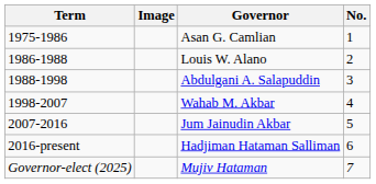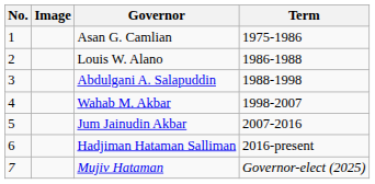 <table class="wikitable sortable">
 <tr>
-<th>Term</th>
+<th>No.</th>
 <th>Image</th>
 <th>Governor</th>
-<th>No.</th>
+<th>Term</th>
 </tr>
 <tr>
-<td>1975-1986</td>
+<td>1</td>
 <td></td>
 <td>Asan G. Camlian</td>
-<td>1</td>
+<td>1975-1986</td>
 </tr>
 <tr>
-<td>1986-1988</td>
+<td>2</td>
 <td></td>
 <td>Louis W. Alano</td>
-<td>2</td>
+<td>1986-1988</td>
 </tr>
 <tr>
-<td>1988-1998</td>
+<td>3</td>
 <td></td>
 <td><a href='#'>Abdulgani A. Salapuddin</a></td>
-<td>3</td>
+<td>1988-1998</td>
 </tr>
 <tr>
-<td>1998-2007</td>
+<td>4</td>
 <td></td>
 <td><a href='#'>Wahab M. Akbar</a></td>
-<td>4</td>
+<td>1998-2007</td>
 </tr>
 <tr>
-<td>2007-2016</td>
+<td>5</td>
 <td></td>
 <td><a href='#'>Jum Jainudin Akbar</a></td>
-<td>5</td>
+<td>2007-2016</td>
 </tr>
 <tr>
-<td>2016-present</td>
+<td>6</td>
 <td></td>
 <td><a href='#'>Hadjiman Hataman Salliman</a></td>
-<td>6</td>
+<td>2016-present</td>
 </tr>
 <tr>
-<td><em>Governor-elect (2025)</em></td>
+<td><em>7</em></td>
 <td></td>
 <td><em><a href='#'>Mujiv Hataman</a></em></td>
-<td><em>7</em></td>
+<td><em>Governor-elect (2025)</em></td>
 </tr>
 </table>
